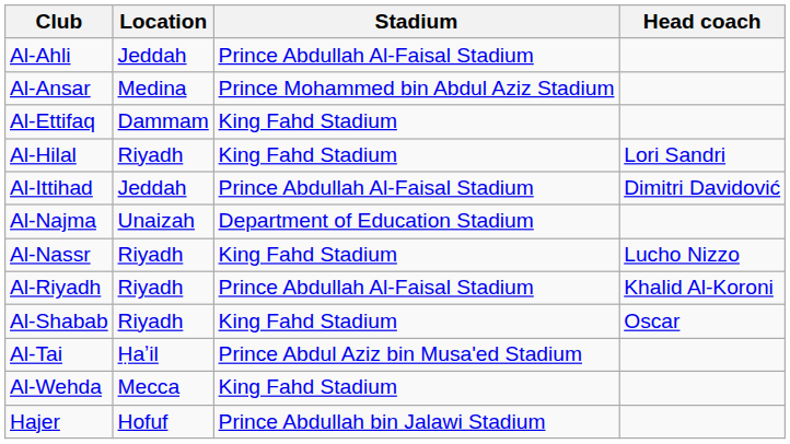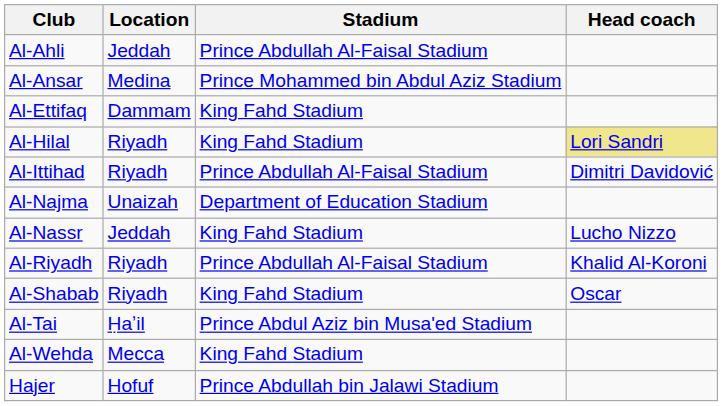 <table class="wikitable sortable">
 <tr>
 <th>Club</th>
 <th>Location</th>
 <th>Stadium</th>
 <th>Head coach</th>
 </tr>
 <tr>
 <td><a href='#'>Al-Ahli</a></td>
 <td><a href='#'>Jeddah</a></td>
 <td><a href='#'>Prince Abdullah Al-Faisal Stadium</a></td>
 <td></td>
 </tr>
 <tr>
 <td><a href='#'>Al-Ansar</a></td>
 <td><a href='#'>Medina</a></td>
 <td><a href='#'>Prince Mohammed bin Abdul Aziz Stadium</a></td>
 <td></td>
 </tr>
 <tr>
 <td><a href='#'>Al-Ettifaq</a></td>
 <td><a href='#'>Dammam</a></td>
 <td><a href='#'>King Fahd Stadium</a></td>
 <td></td>
 </tr>
 <tr>
 <td><a href='#'>Al-Hilal</a></td>
 <td><a href='#'>Riyadh</a></td>
 <td><a href='#'>King Fahd Stadium</a></td>
-<td> <a href='#'>Lori Sandri</a></td>
+<td style="background: khaki;"> <a href='#'>Lori Sandri</a></td>
 </tr>
 <tr>
 <td><a href='#'>Al-Ittihad</a></td>
-<td><a href='#'>Jeddah</a></td>
+<td><a href='#'>Riyadh</a></td>
 <td><a href='#'>Prince Abdullah Al-Faisal Stadium</a></td>
 <td> <a href='#'>Dimitri Davidović</a></td>
 </tr>
 <tr>
 <td><a href='#'>Al-Najma</a></td>
 <td><a href='#'>Unaizah</a></td>
 <td><a href='#'>Department of Education Stadium</a></td>
 <td></td>
 </tr>
 <tr>
 <td><a href='#'>Al-Nassr</a></td>
-<td><a href='#'>Riyadh</a></td>
+<td><a href='#'>Jeddah</a></td>
 <td><a href='#'>King Fahd Stadium</a></td>
 <td> <a href='#'>Lucho Nizzo</a></td>
 </tr>
 <tr>
 <td><a href='#'>Al-Riyadh</a></td>
 <td><a href='#'>Riyadh</a></td>
 <td><a href='#'>Prince Abdullah Al-Faisal Stadium</a></td>
 <td> <a href='#'>Khalid Al-Koroni</a></td>
 </tr>
 <tr>
 <td><a href='#'>Al-Shabab</a></td>
 <td><a href='#'>Riyadh</a></td>
 <td><a href='#'>King Fahd Stadium</a></td>
 <td> <a href='#'>Oscar</a></td>
 </tr>
 <tr>
 <td><a href='#'>Al-Tai</a></td>
 <td><a href='#'>Ḥaʼil</a></td>
 <td><a href='#'>Prince Abdul Aziz bin Musa'ed Stadium</a></td>
 <td></td>
 </tr>
 <tr>
 <td><a href='#'>Al-Wehda</a></td>
 <td><a href='#'>Mecca</a></td>
 <td><a href='#'>King Fahd Stadium</a></td>
 <td></td>
 </tr>
 <tr>
 <td><a href='#'>Hajer</a></td>
 <td><a href='#'>Hofuf</a></td>
 <td><a href='#'>Prince Abdullah bin Jalawi Stadium</a></td>
 <td></td>
 </tr>
 </table>
